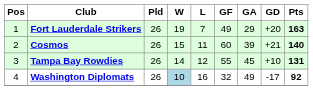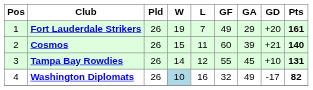 <table class="toccolours" border="1" cellpadding="4" cellspacing="0" style="text-align:center; border-collapse: collapse; margin:0;">
 <tr>
 <th width=30>Pos</th>
 <th>Club</th>
 <th width=30>Pld</th>
 <th width=30>W</th>
 <th width=30>L</th>
 <th width=30>GF</th>
 <th width=30>GA</th>
 <th width=30>GD</th>
 <th width=30>Pts</th>
 </tr>
 <tr bgcolor="#ddffdd">
 <td>1</td>
 <td align=left><strong><a href='#'>Fort Lauderdale Strikers</a></strong></td>
 <td>26</td>
 <td>19</td>
 <td>7</td>
 <td>49</td>
 <td>29</td>
 <td>+20</td>
-<td><strong>163</strong></td>
+<td><strong>161</strong></td>
 </tr>
 <tr bgcolor="#ddffdd">
 <td>2</td>
 <td align=left><strong><a href='#'>Cosmos</a></strong></td>
 <td>26</td>
 <td>15</td>
 <td>11</td>
 <td>60</td>
 <td>39</td>
 <td>+21</td>
 <td><strong>140</strong></td>
 </tr>
 <tr bgcolor="#ddffdd">
 <td>3</td>
 <td align=left><strong><a href='#'>Tampa Bay Rowdies</a></strong></td>
 <td>26</td>
 <td>14</td>
 <td>12</td>
 <td>55</td>
 <td>45</td>
 <td>+10</td>
 <td><strong>131</strong></td>
 </tr>
 <tr>
 <td>4</td>
 <td align=left><strong><a href='#'>Washington Diplomats</a></strong></td>
 <td>26</td>
 <td style="background: lightblue;">10</td>
 <td>16</td>
 <td>32</td>
 <td>49</td>
 <td>-17</td>
-<td><strong>92</strong></td>
+<td><strong>82</strong></td>
 </tr>
 <tr>
 </tr>
 </table>
